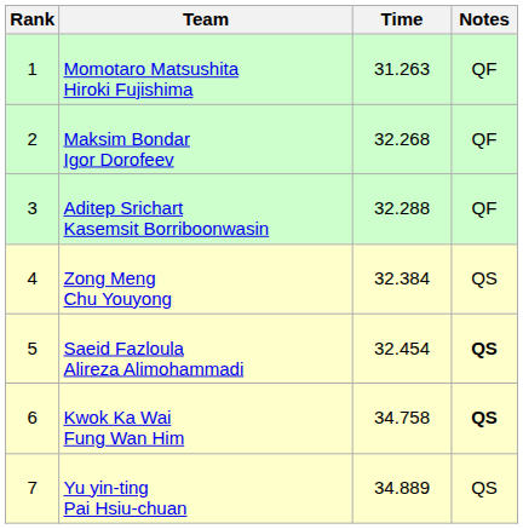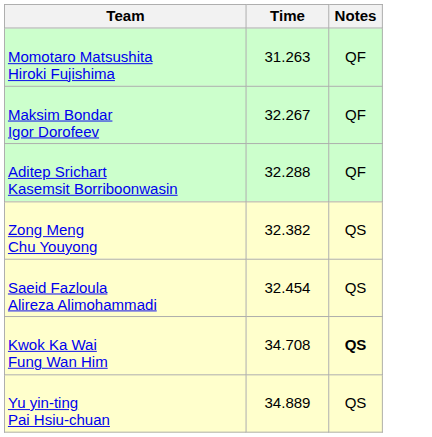 <table class=wikitable style="text-align:center">
 <tr>
-<th width=40>Rank</th>
 <th width=250>Team</th>
 <th width=80>Time</th>
 <th width=50>Notes</th>
 </tr>
 <tr bgcolor="ccffcc">
-<td>1</td>
 <td align=left><br><a href='#'>Momotaro Matsushita</a><br><a href='#'>Hiroki Fujishima</a></td>
 <td>31.263</td>
 <td>QF</td>
 </tr>
 <tr bgcolor="ccffcc">
-<td>2</td>
 <td align=left><br><a href='#'>Maksim Bondar</a><br><a href='#'>Igor Dorofeev</a></td>
-<td>32.268</td>
+<td>32.267</td>
 <td>QF</td>
 </tr>
 <tr bgcolor="ccffcc">
-<td>3</td>
 <td align=left><br><a href='#'>Aditep Srichart</a><br><a href='#'>Kasemsit Borriboonwasin</a></td>
 <td>32.288</td>
 <td>QF</td>
 </tr>
 <tr bgcolor="#ffffcc">
-<td>4</td>
 <td align=left><br><a href='#'>Zong Meng</a><br><a href='#'>Chu Youyong</a></td>
-<td>32.384</td>
+<td>32.382</td>
 <td>QS</td>
 </tr>
 <tr bgcolor="#ffffcc">
-<td>5</td>
 <td align=left><br><a href='#'>Saeid Fazloula</a><br><a href='#'>Alireza Alimohammadi</a></td>
 <td>32.454</td>
+<td>QS</td>
+</tr>
+<tr bgcolor="#ffffcc">
+<td align=left><br><a href='#'>Kwok Ka Wai</a><br><a href='#'>Fung Wan Him</a></td>
+<td>34.708</td>
 <td><strong>QS</strong></td>
 </tr>
 <tr bgcolor="#ffffcc">
-<td>6</td>
-<td align=left><br><a href='#'>Kwok Ka Wai</a><br><a href='#'>Fung Wan Him</a></td>
-<td>34.758</td>
-<td><strong>QS</strong></td>
-</tr>
-<tr bgcolor="#ffffcc">
-<td>7</td>
 <td align=left><br><a href='#'>Yu yin-ting</a><br><a href='#'>Pai Hsiu-chuan</a></td>
 <td>34.889</td>
 <td>QS</td>
 </tr>
 </table>
